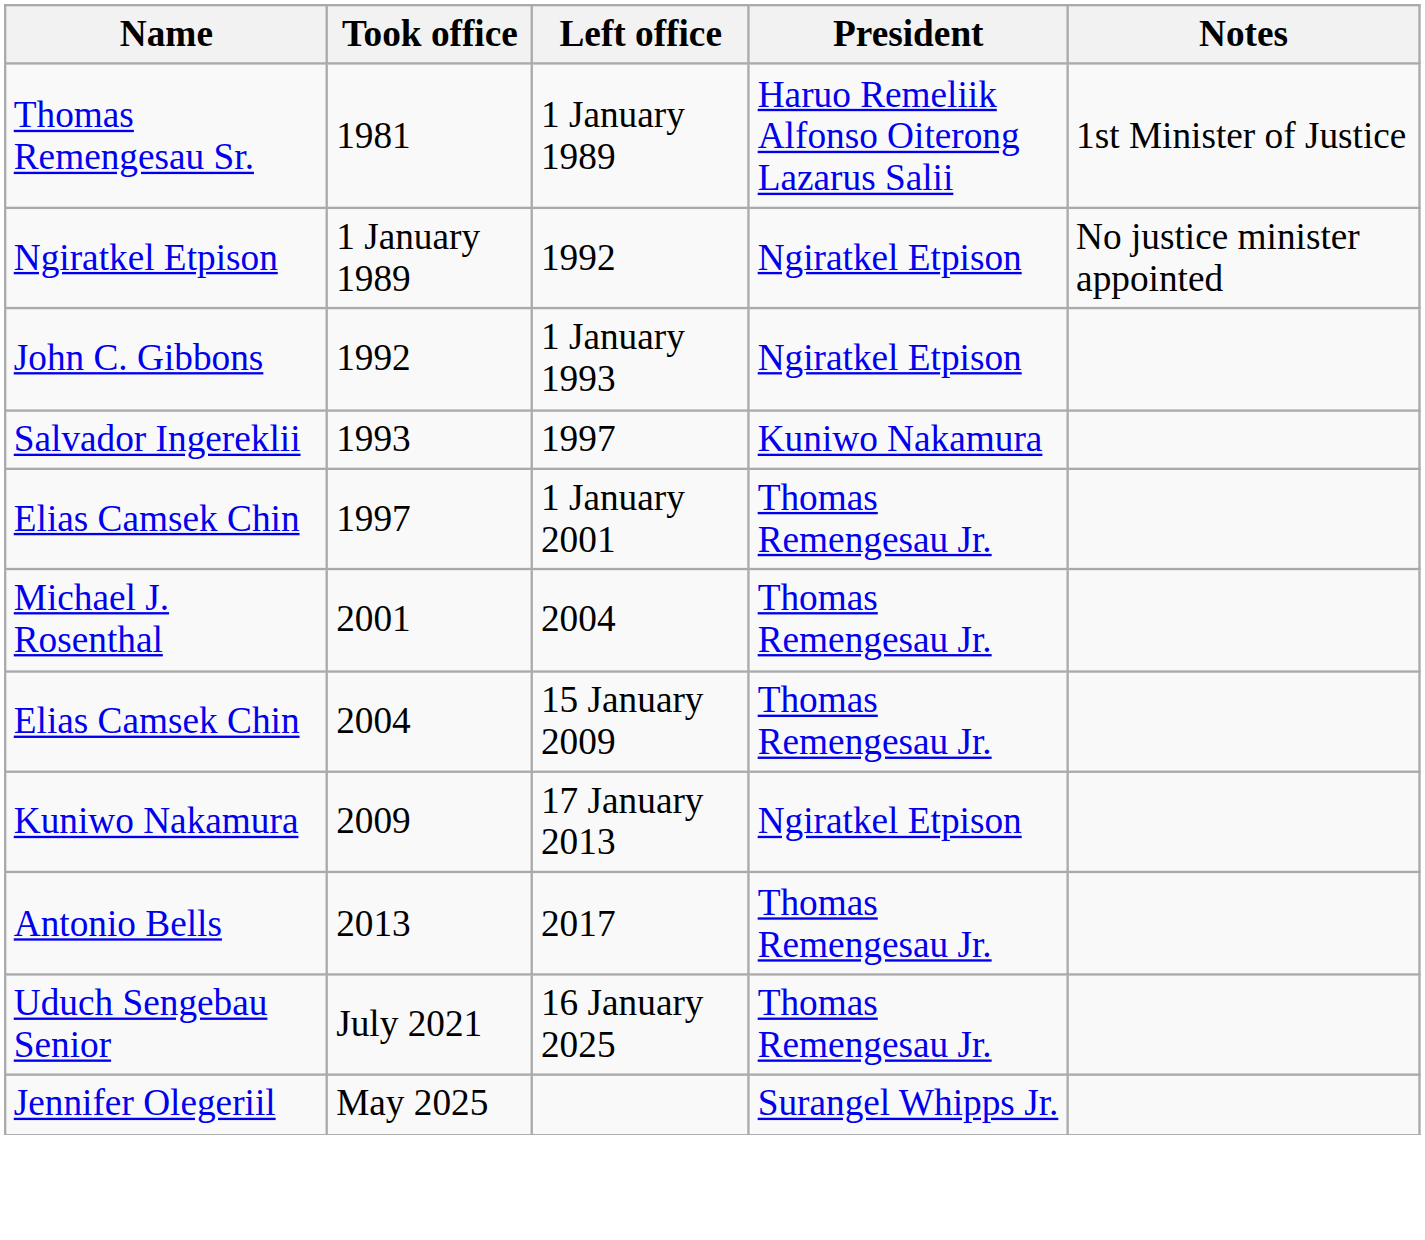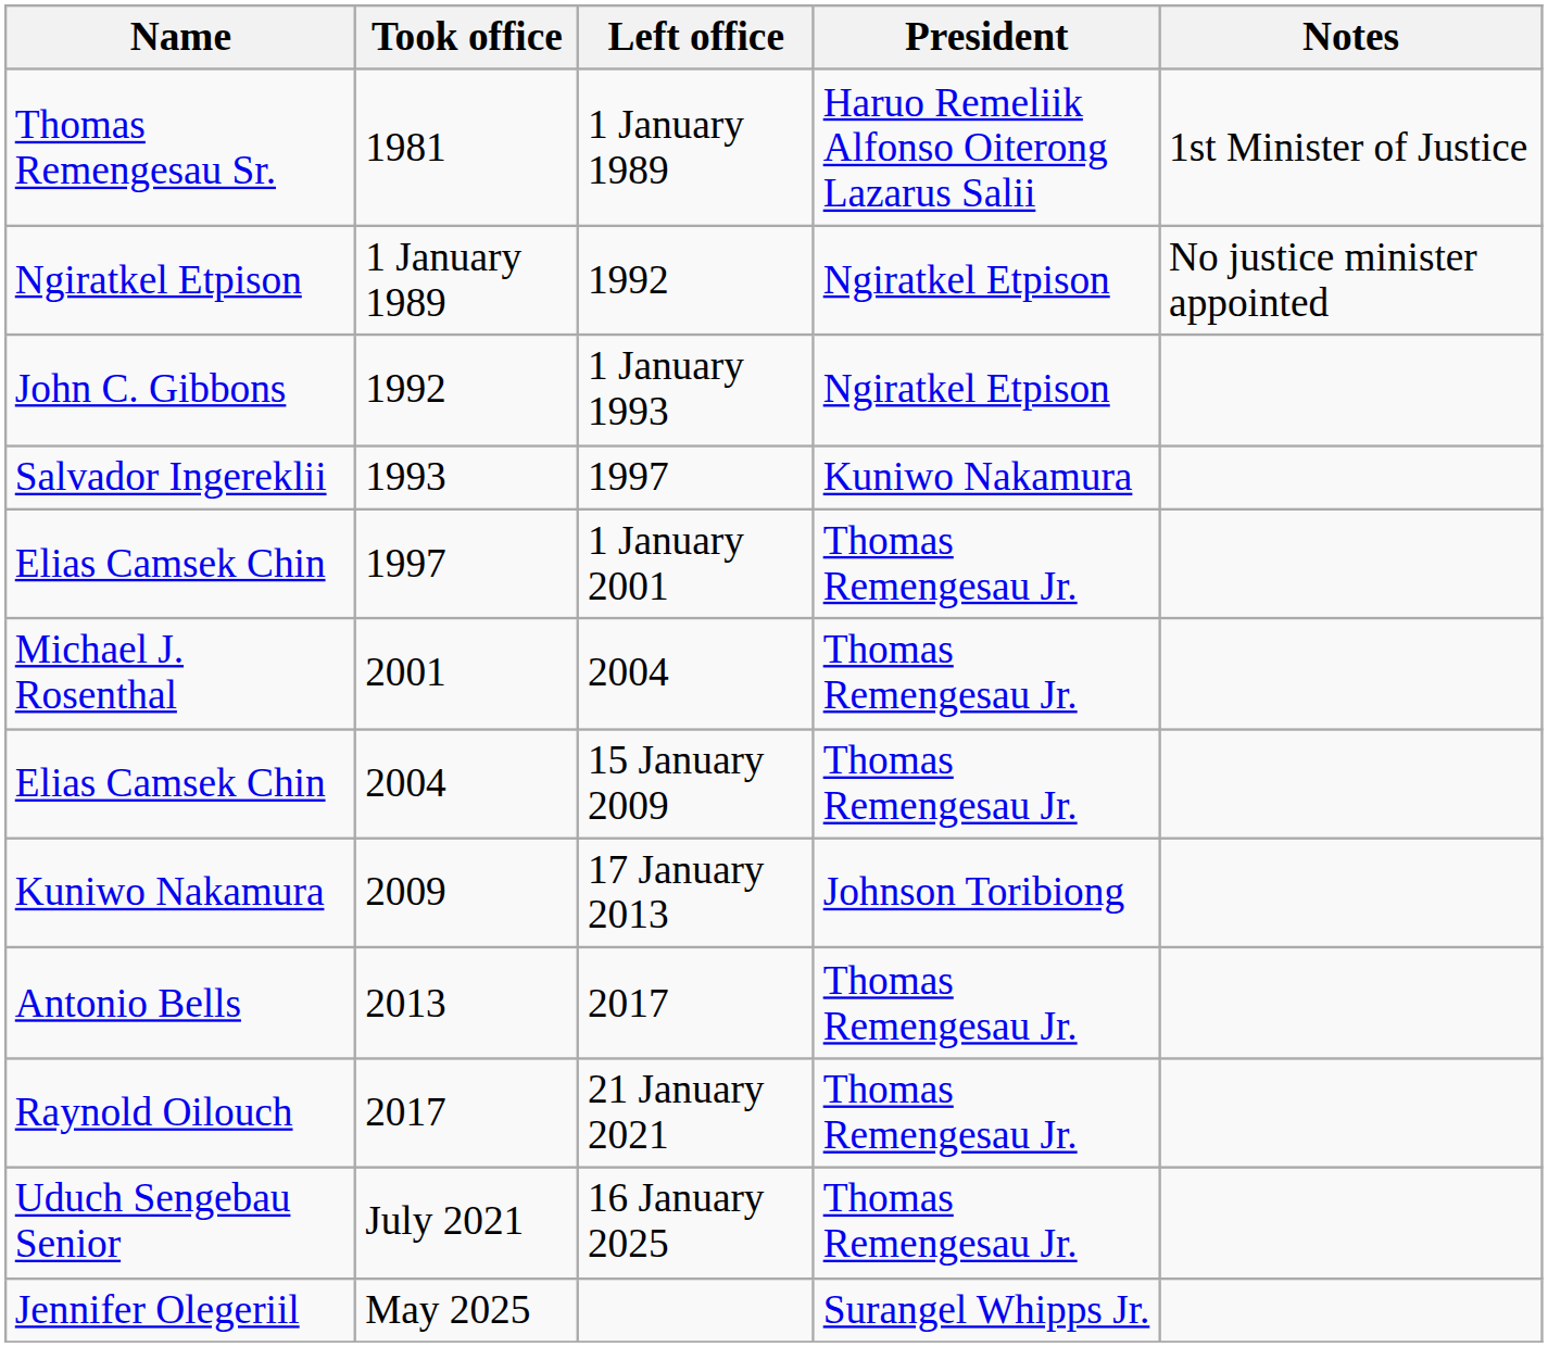 <table class="wikitable">
 <tr>
 <th>Name</th>
 <th>Took office</th>
 <th>Left office</th>
 <th>President</th>
 <th>Notes</th>
 </tr>
 <tr>
 <td><a href='#'>Thomas Remengesau Sr.</a></td>
 <td>1981</td>
 <td>1 January 1989</td>
 <td><a href='#'>Haruo Remeliik</a><br><a href='#'>Alfonso Oiterong</a><br><a href='#'>Lazarus Salii</a></td>
 <td>1st Minister of Justice</td>
 </tr>
 <tr>
 <td><a href='#'>Ngiratkel Etpison</a></td>
 <td>1 January 1989</td>
 <td>1992</td>
 <td><a href='#'>Ngiratkel Etpison</a></td>
 <td>No justice minister appointed</td>
 </tr>
 <tr>
 <td><a href='#'>John C. Gibbons</a></td>
 <td>1992</td>
 <td>1 January 1993</td>
 <td><a href='#'>Ngiratkel Etpison</a></td>
 <td></td>
 </tr>
 <tr>
 <td><a href='#'>Salvador Ingereklii</a></td>
 <td>1993</td>
 <td>1997</td>
 <td><a href='#'>Kuniwo Nakamura</a></td>
 <td></td>
 </tr>
 <tr>
 <td><a href='#'>Elias Camsek Chin</a></td>
 <td>1997</td>
 <td>1 January 2001</td>
 <td><a href='#'>Thomas Remengesau Jr.</a></td>
 <td></td>
 </tr>
 <tr>
 <td><a href='#'>Michael J. Rosenthal</a></td>
 <td>2001</td>
 <td>2004</td>
 <td><a href='#'>Thomas Remengesau Jr.</a></td>
 <td></td>
 </tr>
 <tr>
 <td><a href='#'>Elias Camsek Chin</a></td>
 <td>2004</td>
 <td>15 January 2009</td>
 <td><a href='#'>Thomas Remengesau Jr.</a></td>
 <td></td>
 </tr>
 <tr>
 <td><a href='#'>Kuniwo Nakamura</a></td>
 <td>2009</td>
 <td>17 January 2013</td>
-<td><a href='#'>Ngiratkel Etpison</a></td>
+<td><a href='#'>Johnson Toribiong</a></td>
 <td></td>
 </tr>
 <tr>
 <td><a href='#'>Antonio Bells</a></td>
 <td>2013</td>
 <td>2017</td>
+<td><a href='#'>Thomas Remengesau Jr.</a></td>
+<td></td>
+</tr>
+<tr>
+<td><a href='#'>Raynold Oilouch</a></td>
+<td>2017</td>
+<td>21 January 2021</td>
 <td><a href='#'>Thomas Remengesau Jr.</a></td>
 <td></td>
 </tr>
 <tr>
 <td><a href='#'>Uduch Sengebau Senior</a></td>
 <td>July 2021</td>
 <td>16 January 2025</td>
 <td><a href='#'>Thomas Remengesau Jr.</a></td>
 <td></td>
 </tr>
 <tr>
 <td><a href='#'>Jennifer Olegeriil</a></td>
 <td>May 2025</td>
 <td></td>
 <td><a href='#'>Surangel Whipps Jr.</a></td>
 <td></td>
 </tr>
 </table>
